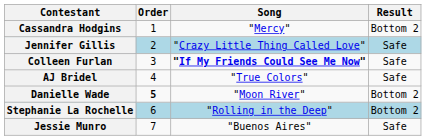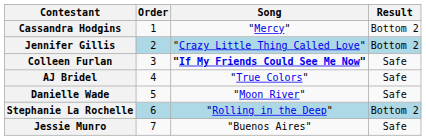 <table class="wikitable plainrowheaders" style="text-align:center;">
 <tr>
 <th scope="col">Contestant</th>
 <th scope="col">Order</th>
 <th scope="col">Song</th>
 <th scope="col">Result</th>
 </tr>
 <tr>
 <th scope="row">Cassandra Hodgins</th>
 <td>1</td>
 <td>"<a href='#'>Mercy</a>"</td>
 <td>Bottom 2</td>
 </tr>
 <tr style="background:lightblue;">
 <th scope="row">Jennifer Gillis</th>
 <td>2</td>
 <td>"<a href='#'>Crazy Little Thing Called Love</a>"</td>
-<td>Safe</td>
+<td>Bottom 2</td>
 </tr>
 <tr>
 <th scope="row">Colleen Furlan</th>
 <td>3</td>
 <td><strong>"<a href='#'>If My Friends Could See Me Now</a>"</strong></td>
 <td>Safe</td>
 </tr>
 <tr>
 <th scope="row">AJ Bridel</th>
 <td>4</td>
 <td>"<a href='#'>True Colors</a>"</td>
 <td>Safe</td>
 </tr>
 <tr>
 <th scope="row">Danielle Wade</th>
-<td><strong>5</strong></td>
+<td>5</td>
 <td>"<a href='#'>Moon River</a>"</td>
-<td>Bottom 2</td>
+<td>Safe</td>
 </tr>
 <tr style="background:lightblue;">
 <th scope="row">Stephanie La Rochelle</th>
 <td>6</td>
 <td>"<a href='#'>Rolling in the Deep</a>"</td>
 <td>Bottom 2</td>
 </tr>
 <tr>
 <th scope="row">Jessie Munro</th>
 <td>7</td>
 <td>"Buenos Aires"</td>
 <td>Safe</td>
 </tr>
 </table>
